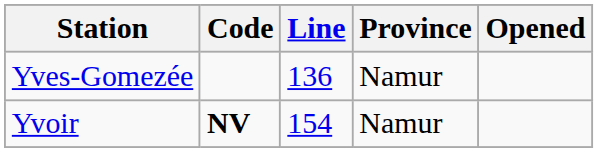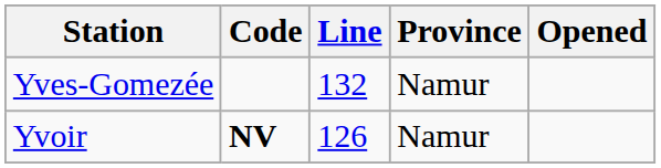 <table class="wikitable sortable">
 <tr>
 <th>Station</th>
 <th>Code</th>
 <th><a href='#'>Line</a></th>
 <th>Province</th>
 <th>Opened</th>
 </tr>
 <tr>
 <td><a href='#'>Yves-Gomezée</a></td>
 <td></td>
-<td><a href='#'>136</a></td>
+<td><a href='#'>132</a></td>
 <td>Namur</td>
 <td></td>
 </tr>
 <tr>
 <td><a href='#'>Yvoir</a></td>
 <td><strong>NV</strong></td>
-<td><a href='#'>154</a></td>
+<td><a href='#'>126</a></td>
 <td>Namur</td>
 <td></td>
 </tr>
 </table>
